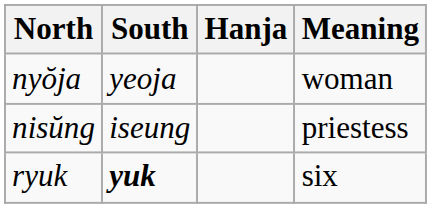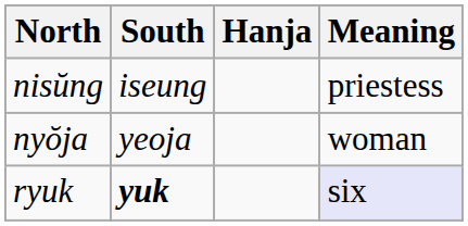 <table class="wikitable">
 <tr>
 <th>North</th>
 <th>South</th>
 <th>Hanja</th>
 <th>Meaning</th>
 </tr>
 <tr>
+<td>  <em>nisŭng</em></td>
+<td>  <em>iseung</em></td>
+<td></td>
+<td>priestess</td>
+</tr>
+<tr>
 <td>  <em>nyŏja</em></td>
 <td>  <em>yeoja</em></td>
 <td></td>
 <td>woman</td>
 </tr>
 <tr>
-<td>  <em>nisŭng</em></td>
-<td>  <em>iseung</em></td>
-<td></td>
-<td>priestess</td>
-</tr>
-<tr>
 <td>  <em>ryuk</em></td>
 <td><strong>  <em>yuk</em></strong></td>
 <td></td>
-<td>six</td>
+<td style="background: lavender;">six</td>
 </tr>
 </table>
